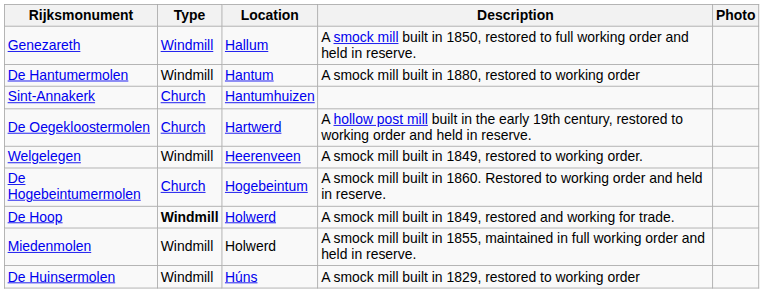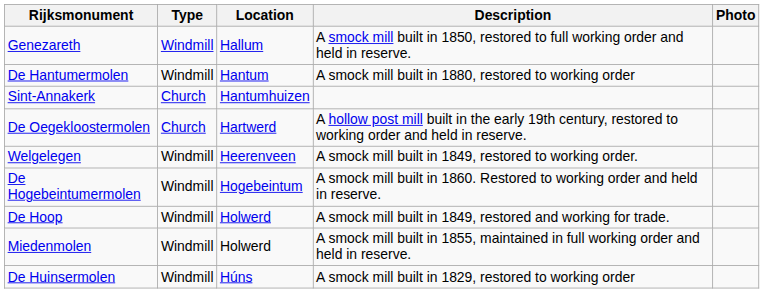 <table class="wikitable">
 <tr>
 <th>Rijksmonument</th>
 <th>Type</th>
 <th>Location</th>
 <th>Description</th>
 <th>Photo</th>
 </tr>
 <tr>
 <td><a href='#'>Genezareth</a><br></td>
 <td><a href='#'>Windmill</a></td>
 <td><a href='#'>Hallum</a></td>
 <td>A <a href='#'>smock mill</a> built in 1850, restored to full working order and held in reserve.</td>
 <td></td>
 </tr>
 <tr>
 <td><a href='#'>De Hantumermolen</a><br></td>
 <td>Windmill</td>
 <td><a href='#'>Hantum</a></td>
 <td>A smock mill built in 1880, restored to working order</td>
 <td></td>
 </tr>
 <tr>
 <td><a href='#'>Sint-Annakerk</a><br></td>
 <td><a href='#'>Church</a></td>
 <td><a href='#'>Hantumhuizen</a></td>
 <td></td>
 <td></td>
 </tr>
 <tr>
 <td><a href='#'>De Oegekloostermolen</a><br></td>
 <td><a href='#'>Church</a></td>
 <td><a href='#'>Hartwerd</a></td>
 <td>A <a href='#'>hollow post mill</a> built in the early 19th century, restored to working order and held in reserve.</td>
 <td></td>
 </tr>
 <tr>
 <td><a href='#'>Welgelegen</a><br></td>
 <td>Windmill</td>
 <td><a href='#'>Heerenveen</a></td>
 <td>A smock mill built in 1849, restored to working order.</td>
 <td></td>
 </tr>
 <tr>
 <td><a href='#'>De Hogebeintumermolen</a><br></td>
-<td><a href='#'>Church</a></td>
+<td>Windmill</td>
 <td><a href='#'>Hogebeintum</a></td>
 <td>A smock mill built in 1860. Restored to working order and held in reserve.</td>
 <td></td>
 </tr>
 <tr>
 <td><a href='#'>De Hoop</a><br></td>
-<td><strong>Windmill</strong></td>
+<td>Windmill</td>
 <td><a href='#'>Holwerd</a></td>
 <td>A smock mill built in 1849, restored and working for trade.</td>
 <td></td>
 </tr>
 <tr>
 <td><a href='#'>Miedenmolen</a><br></td>
 <td>Windmill</td>
 <td>Holwerd</td>
 <td>A smock mill built in 1855, maintained in full working order and held in reserve.</td>
 <td></td>
 </tr>
 <tr>
 <td><a href='#'>De Huinsermolen</a><br></td>
 <td>Windmill</td>
 <td><a href='#'>Húns</a></td>
 <td>A smock mill built in 1829, restored to working order</td>
 <td></td>
 </tr>
 </table>
